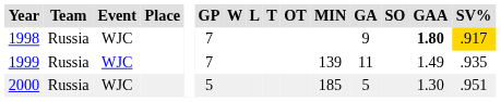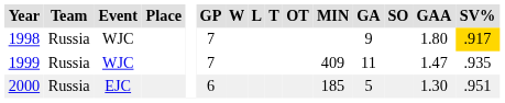 <table BORDER="0" CELLPADDING="3" CELLSPACING="0" width=40%>
 <tr ALIGN="center" bgcolor="#e0e0e0">
 <th>Year</th>
 <th>Team</th>
 <th>Event</th>
 <th>Place</th>
 <th ALIGN="center" rowspan="99" bgcolor="#ffffff"> </th>
 <th>GP</th>
 <th>W</th>
 <th>L</th>
 <th>T</th>
 <th>OT</th>
 <th>MIN</th>
 <th>GA</th>
 <th>SO</th>
 <th>GAA</th>
 <th>SV%</th>
 </tr>
 <tr ALIGN="center">
 <td><a href='#'>1998</a></td>
 <td>Russia</td>
 <td>WJC</td>
 <td></td>
 <td>7</td>
 <td></td>
 <td></td>
 <td></td>
 <td></td>
 <td></td>
 <td>9</td>
 <td></td>
-<td><strong>1.80</strong></td>
+<td>1.80</td>
 <td style="background: gold;">.917</td>
 </tr>
 <tr ALIGN="center">
 <td><a href='#'>1999</a></td>
 <td>Russia</td>
 <td><a href='#'>WJC</a></td>
 <td></td>
 <td>7</td>
 <td></td>
 <td></td>
 <td></td>
 <td></td>
-<td>139</td>
+<td>409</td>
 <td>11</td>
 <td></td>
-<td>1.49</td>
+<td>1.47</td>
 <td>.935</td>
 </tr>
 <tr ALIGN="center" bgcolor="#f0f0f0">
 <td><a href='#'>2000</a></td>
 <td>Russia</td>
-<td>WJC</td>
+<td><a href='#'>EJC</a></td>
 <td></td>
-<td>5</td>
+<td>6</td>
 <td></td>
 <td></td>
 <td></td>
 <td></td>
 <td>185</td>
 <td>5</td>
 <td></td>
 <td>1.30</td>
 <td>.951</td>
 </tr>
 </table>
